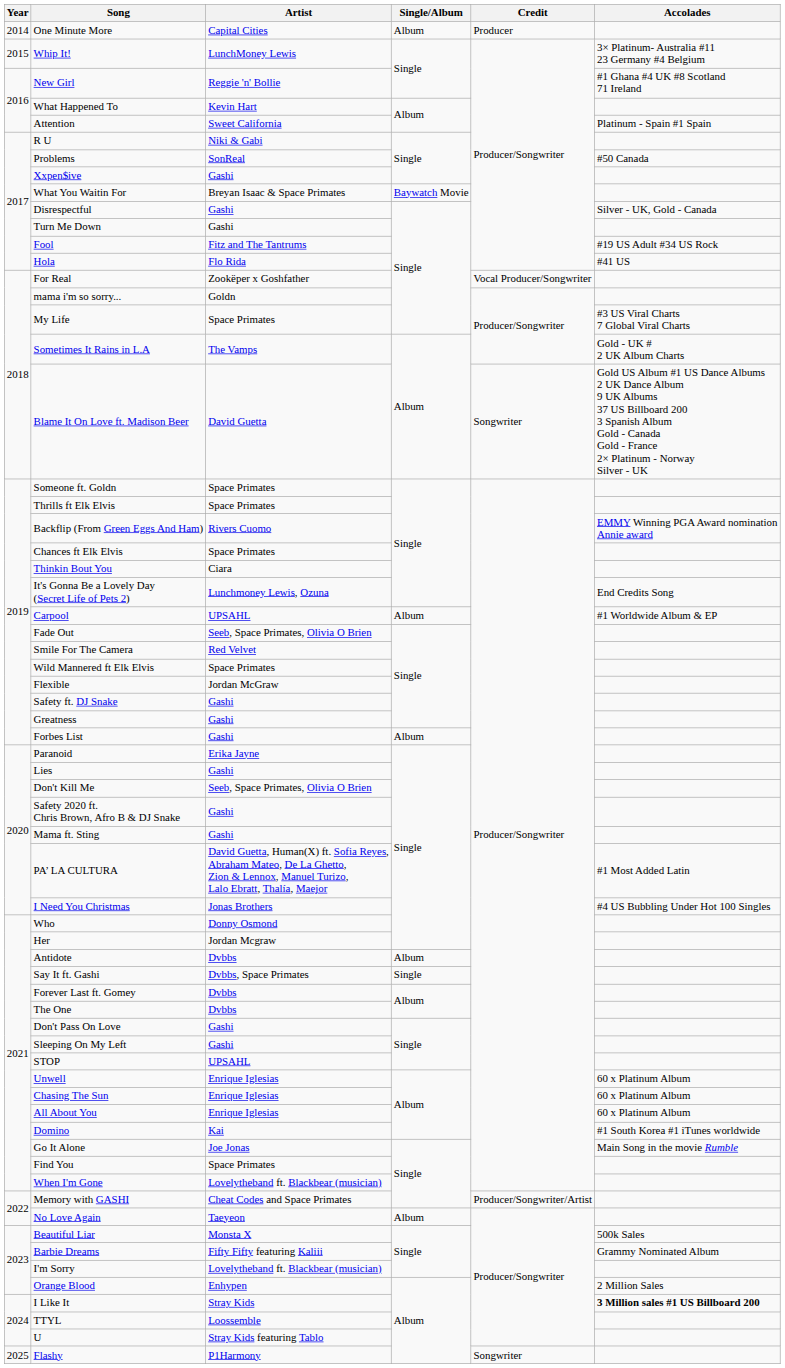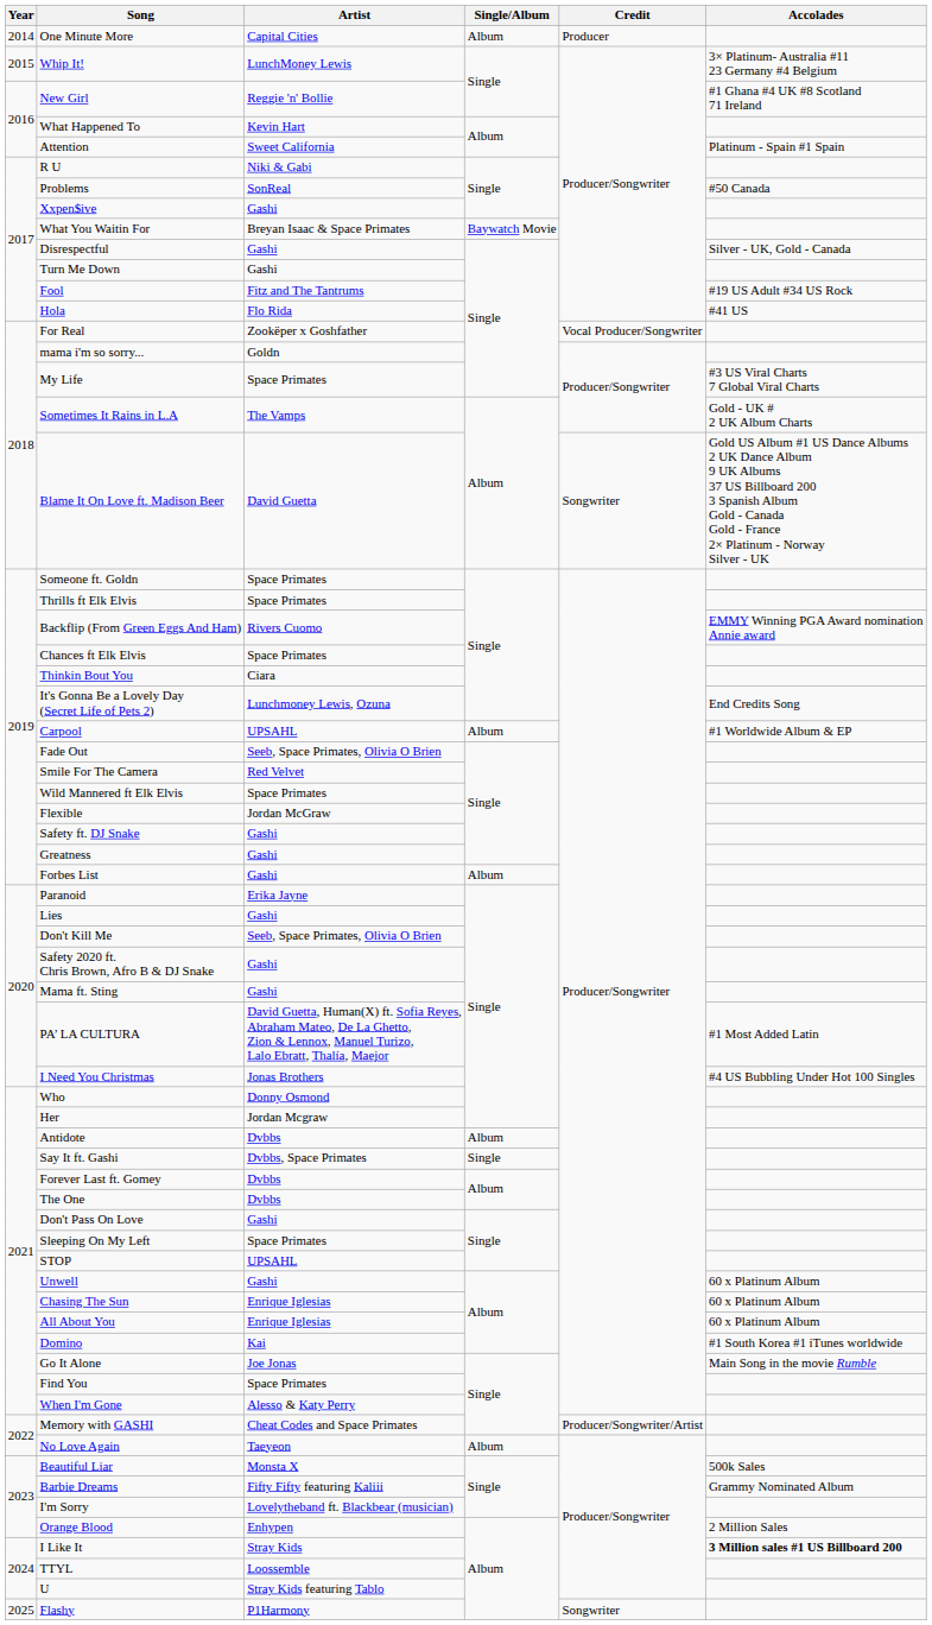 <table class="wikitable">
 <tr>
 <th>Year</th>
 <th>Song</th>
 <th>Artist</th>
 <th>Single/Album</th>
 <th>Credit</th>
 <th>Accolades</th>
 </tr>
 <tr>
 <td>2014</td>
 <td>One Minute More</td>
 <td><a href='#'>Capital Cities</a></td>
 <td>Album</td>
 <td>Producer</td>
 <td></td>
 </tr>
 <tr>
 <td>2015</td>
 <td><a href='#'>Whip It!</a></td>
 <td><a href='#'>LunchMoney Lewis</a></td>
 <td rowspan="2">Single</td>
 <td rowspan="12">Producer/Songwriter</td>
 <td>3× Platinum- Australia #11<br>23 Germany #4 Belgium</td>
 </tr>
 <tr>
 <td rowspan="3">2016</td>
 <td><a href='#'>New Girl</a></td>
 <td><a href='#'>Reggie 'n' Bollie</a></td>
 <td>#1 Ghana #4 UK #8 Scotland<br>71 Ireland</td>
 </tr>
 <tr>
 <td>What Happened To</td>
 <td><a href='#'>Kevin Hart</a></td>
 <td rowspan="2">Album</td>
 <td></td>
 </tr>
 <tr>
 <td>Attention</td>
 <td><a href='#'>Sweet California</a></td>
 <td>Platinum - Spain #1 Spain</td>
 </tr>
 <tr>
 <td rowspan="8">2017</td>
 <td>R U</td>
 <td><a href='#'>Niki & Gabi</a></td>
 <td rowspan="3">Single</td>
 <td></td>
 </tr>
 <tr>
 <td>Problems</td>
 <td><a href='#'>SonReal</a></td>
 <td>#50 Canada</td>
 </tr>
 <tr>
 <td><a href='#'>Xxpen$ive</a></td>
 <td><a href='#'>Gashi</a></td>
 <td></td>
 </tr>
 <tr>
 <td>What You Waitin For</td>
 <td>Breyan Isaac & Space Primates</td>
 <td><a href='#'>Baywatch</a> Movie</td>
 <td></td>
 </tr>
 <tr>
 <td>Disrespectful</td>
 <td><a href='#'>Gashi</a></td>
 <td rowspan="7">Single</td>
 <td>Silver - UK, Gold - Canada</td>
 </tr>
 <tr>
 <td>Turn Me Down</td>
 <td>Gashi</td>
 <td></td>
 </tr>
 <tr>
 <td><a href='#'>Fool</a></td>
 <td><a href='#'>Fitz and The Tantrums</a></td>
 <td>#19 US Adult #34 US Rock</td>
 </tr>
 <tr>
 <td><a href='#'>Hola</a></td>
 <td><a href='#'>Flo Rida</a></td>
 <td>#41 US</td>
 </tr>
 <tr>
 <td rowspan="5">2018</td>
 <td>For Real</td>
 <td>Zookëper x Goshfather</td>
 <td>Vocal Producer/Songwriter</td>
 <td></td>
 </tr>
 <tr>
 <td>mama i'm so sorry...</td>
 <td>Goldn</td>
 <td rowspan="3">Producer/Songwriter</td>
 <td></td>
 </tr>
 <tr>
 <td>My Life</td>
 <td>Space Primates</td>
 <td>#3 US Viral Charts<br>7 Global Viral Charts</td>
 </tr>
 <tr>
 <td><a href='#'>Sometimes It Rains in L.A</a></td>
 <td><a href='#'>The Vamps</a></td>
 <td rowspan="2">Album</td>
 <td>Gold - UK #<br>2 UK Album Charts</td>
 </tr>
 <tr>
 <td><a href='#'>Blame It On Love ft. Madison Beer</a></td>
 <td><a href='#'>David Guetta</a></td>
 <td>Songwriter</td>
 <td>Gold US Album #1 US Dance Albums<br>2 UK Dance Album<br>9 UK Albums<br>37 US Billboard 200<br>3 Spanish Album<br>Gold - Canada<br>Gold - France<br>2× Platinum - Norway<br>Silver - UK</td>
 </tr>
 <tr>
 <td rowspan="14">2019</td>
 <td>Someone ft. Goldn</td>
 <td>Space Primates</td>
 <td rowspan="6">Single</td>
 <td rowspan="37">Producer/Songwriter</td>
 <td></td>
 </tr>
 <tr>
 <td>Thrills ft Elk Elvis</td>
 <td>Space Primates</td>
 <td></td>
 </tr>
 <tr>
 <td>Backflip (From <a href='#'>Green Eggs And Ham</a>)</td>
 <td><a href='#'>Rivers Cuomo</a></td>
 <td><a href='#'>EMMY</a> Winning PGA Award nomination<br><a href='#'>Annie award</a></td>
 </tr>
 <tr>
 <td>Chances ft Elk Elvis</td>
 <td>Space Primates</td>
 <td></td>
 </tr>
 <tr>
 <td><a href='#'>Thinkin Bout You</a></td>
 <td>Ciara</td>
 <td></td>
 </tr>
 <tr>
 <td>It's Gonna Be a Lovely Day<br>(<a href='#'>Secret Life of Pets 2</a>)</td>
 <td><a href='#'>Lunchmoney Lewis</a>, <a href='#'>Ozuna</a></td>
 <td>End Credits Song</td>
 </tr>
 <tr>
 <td><a href='#'>Carpool</a></td>
 <td><a href='#'>UPSAHL</a></td>
 <td>Album</td>
 <td>#1 Worldwide Album & EP</td>
 </tr>
 <tr>
 <td>Fade Out</td>
 <td><a href='#'>Seeb</a>, Space Primates, <a href='#'>Olivia O Brien</a></td>
 <td rowspan="6">Single</td>
 <td></td>
 </tr>
 <tr>
 <td>Smile For The Camera</td>
 <td><a href='#'>Red Velvet</a></td>
 <td></td>
 </tr>
 <tr>
 <td>Wild Mannered ft Elk Elvis</td>
 <td>Space Primates</td>
 <td></td>
 </tr>
 <tr>
 <td>Flexible</td>
 <td>Jordan McGraw</td>
 <td></td>
 </tr>
 <tr>
 <td>Safety ft. <a href='#'>DJ Snake</a></td>
 <td><a href='#'>Gashi</a></td>
 <td></td>
 </tr>
 <tr>
 <td>Greatness</td>
 <td><a href='#'>Gashi</a></td>
 <td></td>
 </tr>
 <tr>
 <td>Forbes List</td>
 <td><a href='#'>Gashi</a></td>
 <td>Album</td>
 <td></td>
 </tr>
 <tr>
 <td rowspan="7">2020</td>
 <td>Paranoid</td>
 <td><a href='#'>Erika Jayne</a></td>
 <td rowspan="9">Single</td>
 <td></td>
 </tr>
 <tr>
 <td>Lies</td>
 <td><a href='#'>Gashi</a></td>
 <td></td>
 </tr>
 <tr>
 <td>Don't Kill Me</td>
 <td><a href='#'>Seeb</a>, Space Primates, <a href='#'>Olivia O Brien</a></td>
 <td></td>
 </tr>
 <tr>
 <td>Safety 2020 ft.<br>Chris Brown, Afro B & DJ Snake</td>
 <td><a href='#'>Gashi</a></td>
 <td></td>
 </tr>
 <tr>
 <td>Mama ft. Sting</td>
 <td><a href='#'>Gashi</a></td>
 <td></td>
 </tr>
 <tr>
 <td>PA’ LA CULTURA</td>
 <td><a href='#'>David Guetta</a>, Human(X) ft. <a href='#'>Sofia Reyes</a>,<br><a href='#'>Abraham Mateo</a>, <a href='#'>De La Ghetto</a>,<br><a href='#'>Zion & Lennox</a>, <a href='#'>Manuel Turizo</a>,<br><a href='#'>Lalo Ebratt</a>, <a href='#'>Thalía</a>, <a href='#'>Maejor</a></td>
 <td>#1 Most Added Latin</td>
 </tr>
 <tr>
 <td><a href='#'>I Need You Christmas</a></td>
 <td><a href='#'>Jonas Brothers</a></td>
 <td>#4 US Bubbling Under Hot 100 Singles</td>
 </tr>
 <tr>
 <td rowspan="16">2021</td>
 <td>Who</td>
 <td><a href='#'>Donny Osmond</a></td>
 <td></td>
 </tr>
 <tr>
 <td>Her</td>
 <td>Jordan Mcgraw</td>
 <td></td>
 </tr>
 <tr>
 <td>Antidote</td>
 <td><a href='#'>Dvbbs</a></td>
 <td>Album</td>
 <td></td>
 </tr>
 <tr>
 <td>Say It ft. Gashi</td>
 <td><a href='#'>Dvbbs</a>, Space Primates</td>
 <td>Single</td>
 <td></td>
 </tr>
 <tr>
 <td>Forever Last ft. Gomey</td>
 <td><a href='#'>Dvbbs</a></td>
 <td rowspan="2">Album</td>
 <td></td>
 </tr>
 <tr>
 <td>The One</td>
 <td><a href='#'>Dvbbs</a></td>
 <td></td>
 </tr>
 <tr>
 <td>Don't Pass On Love</td>
 <td><a href='#'>Gashi</a></td>
 <td rowspan="3">Single</td>
 <td></td>
 </tr>
 <tr>
 <td>Sleeping On My Left</td>
-<td><a href='#'>Gashi</a></td>
+<td>Space Primates</td>
 <td></td>
 </tr>
 <tr>
 <td>STOP</td>
 <td><a href='#'>UPSAHL</a></td>
 <td></td>
 </tr>
 <tr>
 <td><a href='#'>Unwell</a></td>
-<td><a href='#'>Enrique Iglesias</a></td>
+<td><a href='#'>Gashi</a></td>
 <td rowspan="4">Album</td>
 <td>60 x Platinum Album</td>
 </tr>
 <tr>
 <td><a href='#'>Chasing The Sun</a></td>
 <td><a href='#'>Enrique Iglesias</a></td>
 <td>60 x Platinum Album</td>
 </tr>
 <tr>
 <td><a href='#'>All About You</a></td>
 <td><a href='#'>Enrique Iglesias</a></td>
 <td>60 x Platinum Album</td>
 </tr>
 <tr>
 <td><a href='#'>Domino</a></td>
 <td><a href='#'>Kai</a></td>
 <td>#1 South Korea #1 iTunes worldwide</td>
 </tr>
 <tr>
 <td>Go It Alone</td>
 <td><a href='#'>Joe Jonas</a></td>
 <td rowspan="4">Single</td>
 <td>Main Song in the movie <em><a href='#'>Rumble</a></em></td>
 </tr>
 <tr>
 <td>Find You</td>
 <td>Space Primates</td>
 <td></td>
 </tr>
 <tr>
 <td><a href='#'>When I'm Gone</a></td>
-<td><a href='#'>Lovelytheband</a> ft. <a href='#'>Blackbear (musician)</a></td>
+<td><a href='#'>Alesso</a> & <a href='#'>Katy Perry</a></td>
 <td></td>
 </tr>
 <tr>
 <td rowspan="2">2022</td>
 <td>Memory with <a href='#'>GASHI</a></td>
 <td><a href='#'>Cheat Codes</a> and Space Primates</td>
 <td>Producer/Songwriter/Artist</td>
 <td></td>
 </tr>
 <tr>
 <td><a href='#'>No Love Again</a></td>
 <td><a href='#'>Taeyeon</a></td>
 <td>Album</td>
 <td rowspan="8">Producer/Songwriter</td>
 <td></td>
 </tr>
 <tr>
 <td rowspan="4">2023</td>
 <td><a href='#'>Beautiful Liar</a></td>
 <td><a href='#'>Monsta X</a></td>
 <td rowspan="3">Single</td>
 <td>500k Sales</td>
 </tr>
 <tr>
 <td><a href='#'>Barbie Dreams</a></td>
 <td><a href='#'>Fifty Fifty</a> featuring <a href='#'>Kaliii</a></td>
 <td>Grammy Nominated Album</td>
 </tr>
 <tr>
 <td>I'm Sorry</td>
 <td><a href='#'>Lovelytheband</a> ft. <a href='#'>Blackbear (musician)</a></td>
 <td></td>
 </tr>
 <tr>
 <td><a href='#'>Orange Blood</a></td>
 <td><a href='#'>Enhypen</a></td>
 <td rowspan="5">Album</td>
 <td>2 Million Sales</td>
 </tr>
 <tr>
 <td rowspan="3">2024</td>
 <td>I Like It</td>
 <td><a href='#'>Stray Kids</a></td>
 <td><strong>3 Million sales #1 US Billboard 200</strong></td>
 </tr>
 <tr>
 <td>TTYL</td>
 <td><a href='#'>Loossemble</a></td>
 <td></td>
 </tr>
 <tr>
 <td>U</td>
 <td><a href='#'>Stray Kids</a> featuring <a href='#'>Tablo</a></td>
 <td></td>
 </tr>
 <tr>
 <td>2025</td>
 <td><a href='#'>Flashy</a></td>
 <td><a href='#'>P1Harmony</a></td>
 <td>Songwriter</td>
 <td></td>
 </tr>
 </table>
